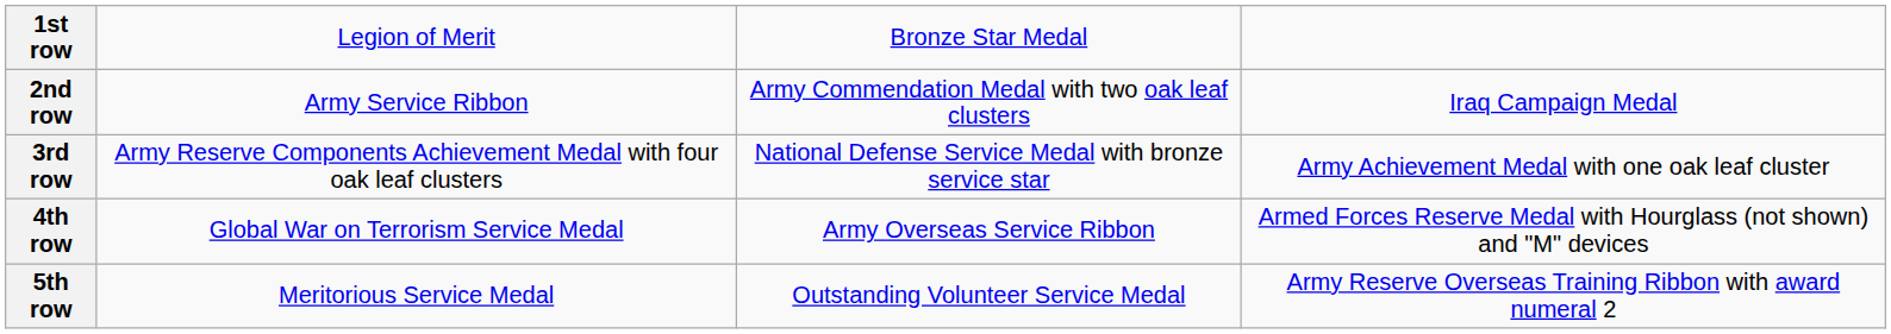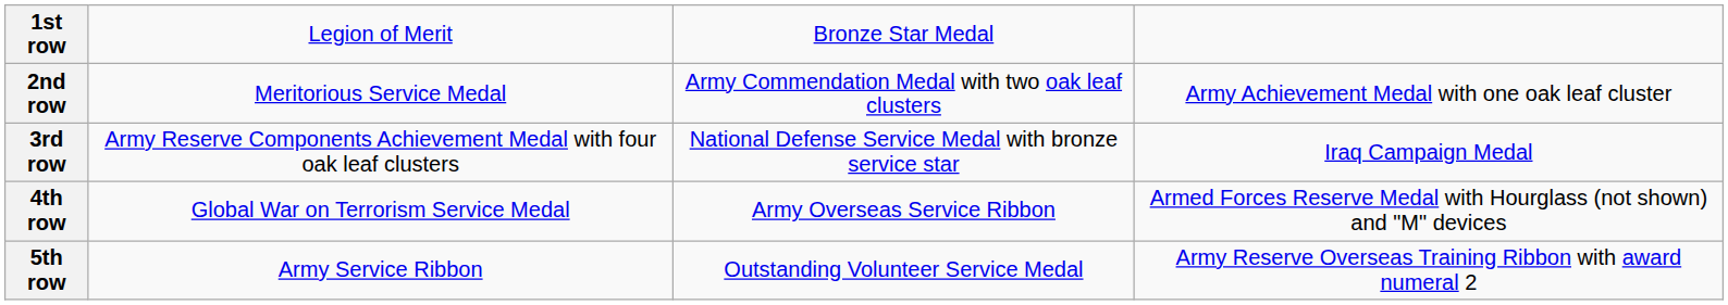 <table class="wikitable" style="margin:1em auto; text-align:center;">
 <tr>
 <th>1st row</th>
 <td><a href='#'>Legion of Merit</a></td>
 <td><a href='#'>Bronze Star Medal</a></td>
 </tr>
 <tr>
 <th>2nd row</th>
-<td><a href='#'>Army Service Ribbon</a></td>
+<td><a href='#'>Meritorious Service Medal</a></td>
 <td><a href='#'>Army Commendation Medal</a> with two <a href='#'>oak leaf clusters</a></td>
-<td><a href='#'>Iraq Campaign Medal</a></td>
+<td><a href='#'>Army Achievement Medal</a> with one oak leaf cluster</td>
 </tr>
 <tr>
 <th>3rd row</th>
 <td><a href='#'>Army Reserve Components Achievement Medal</a> with four oak leaf clusters</td>
 <td><a href='#'>National Defense Service Medal</a> with bronze <a href='#'>service star</a></td>
-<td><a href='#'>Army Achievement Medal</a> with one oak leaf cluster</td>
+<td><a href='#'>Iraq Campaign Medal</a></td>
 </tr>
 <tr>
 <th>4th row</th>
 <td><a href='#'>Global War on Terrorism Service Medal</a></td>
 <td><a href='#'>Army Overseas Service Ribbon</a></td>
 <td><a href='#'>Armed Forces Reserve Medal</a> with Hourglass (not shown) and "M" devices</td>
 </tr>
 <tr>
 <th>5th row</th>
-<td><a href='#'>Meritorious Service Medal</a></td>
+<td><a href='#'>Army Service Ribbon</a></td>
 <td><a href='#'>Outstanding Volunteer Service Medal</a></td>
 <td><a href='#'>Army Reserve Overseas Training Ribbon</a> with <a href='#'>award numeral</a> 2</td>
 </tr>
 </table>
